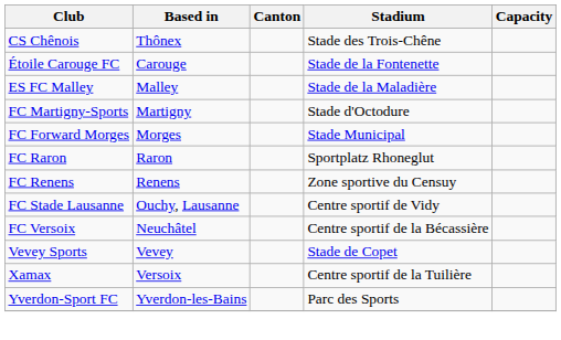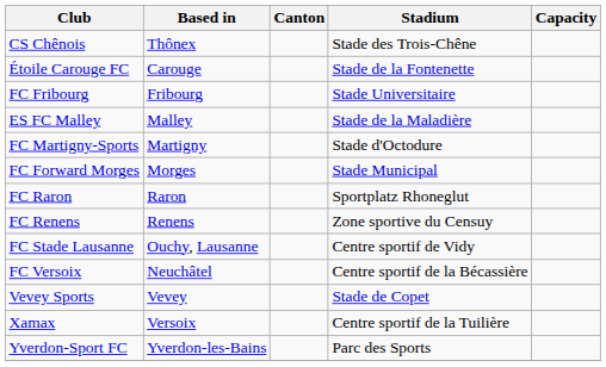 <table class="wikitable">
 <tr>
 <th>Club</th>
 <th>Based in</th>
 <th>Canton</th>
 <th>Stadium</th>
 <th>Capacity</th>
 </tr>
 <tr>
 <td><a href='#'>CS Chênois</a></td>
 <td><a href='#'>Thônex</a></td>
 <td></td>
 <td>Stade des Trois-Chêne</td>
 <td></td>
 </tr>
 <tr>
 <td><a href='#'>Étoile Carouge FC</a></td>
 <td><a href='#'>Carouge</a></td>
 <td></td>
 <td><a href='#'>Stade de la Fontenette</a></td>
+<td></td>
+</tr>
+<tr>
+<td><a href='#'>FC Fribourg</a></td>
+<td><a href='#'>Fribourg</a></td>
+<td></td>
+<td><a href='#'>Stade Universitaire</a></td>
 <td></td>
 </tr>
 <tr>
 <td><a href='#'>ES FC Malley</a></td>
 <td><a href='#'>Malley</a></td>
 <td></td>
 <td><a href='#'>Stade de la Maladière</a></td>
 <td></td>
 </tr>
 <tr>
 <td><a href='#'>FC Martigny-Sports</a></td>
 <td><a href='#'>Martigny</a></td>
 <td></td>
 <td>Stade d'Octodure</td>
 <td></td>
 </tr>
 <tr>
 <td><a href='#'>FC Forward Morges</a></td>
 <td><a href='#'>Morges</a></td>
 <td></td>
 <td><a href='#'>Stade Municipal</a></td>
 <td></td>
 </tr>
 <tr>
 <td><a href='#'>FC Raron</a></td>
 <td><a href='#'>Raron</a></td>
 <td></td>
 <td>Sportplatz Rhoneglut</td>
 <td></td>
 </tr>
 <tr>
 <td><a href='#'>FC Renens</a></td>
 <td><a href='#'>Renens</a></td>
 <td></td>
 <td>Zone sportive du Censuy</td>
 <td></td>
 </tr>
 <tr>
 <td><a href='#'>FC Stade Lausanne</a></td>
 <td><a href='#'>Ouchy</a>, <a href='#'>Lausanne</a></td>
 <td></td>
 <td>Centre sportif de Vidy</td>
 <td></td>
 </tr>
 <tr>
 <td><a href='#'>FC Versoix</a></td>
 <td><a href='#'>Neuchâtel</a></td>
 <td></td>
 <td>Centre sportif de la Bécassière</td>
 <td></td>
 </tr>
 <tr>
 <td><a href='#'>Vevey Sports</a></td>
 <td><a href='#'>Vevey</a></td>
 <td></td>
 <td><a href='#'>Stade de Copet</a></td>
 <td></td>
 </tr>
 <tr>
 <td><a href='#'>Xamax</a></td>
 <td><a href='#'>Versoix</a></td>
 <td></td>
 <td>Centre sportif de la Tuilière</td>
 <td></td>
 </tr>
 <tr>
 <td><a href='#'>Yverdon-Sport FC</a></td>
 <td><a href='#'>Yverdon-les-Bains</a></td>
 <td></td>
 <td>Parc des Sports</td>
 <td></td>
 </tr>
 <tr>
 </tr>
 </table>
